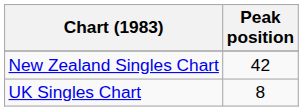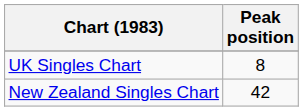 <table class="wikitable" style="clear: left;">
 <tr>
 <th align="left">Chart (1983)</th>
 <th align="center">Peak<br>position</th>
 </tr>
 <tr>
 </tr>
 <tr>
+<td align="left"><a href='#'>UK Singles Chart</a></td>
+<td align="center">8</td>
+</tr>
+<tr>
 <td align="left"><a href='#'>New Zealand Singles Chart</a></td>
 <td align="center">42</td>
 </tr>
-<tr>
-<td align="left"><a href='#'>UK Singles Chart</a></td>
-<td align="center">8</td>
-</tr>
 </table>
